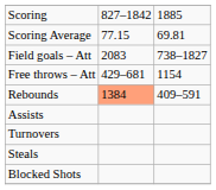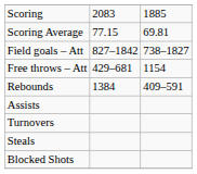 <table class="wikitable">
 <tr>
 </tr>
 <tr>
 <td>Scoring</td>
-<td>827–1842</td>
+<td>2083</td>
 <td>1885</td>
 </tr>
 <tr>
 <td>Scoring Average</td>
 <td>77.15</td>
 <td>69.81</td>
 </tr>
 <tr>
 <td>Field goals – Att</td>
-<td>2083</td>
+<td>827–1842</td>
 <td>738–1827</td>
 </tr>
 <tr>
 <td>Free throws – Att</td>
 <td>429–681</td>
 <td>1154</td>
 </tr>
 <tr>
 <td>Rebounds</td>
-<td style="background: lightsalmon;">1384</td>
+<td>1384</td>
 <td>409–591</td>
 </tr>
 <tr>
 <td>Assists</td>
 <td></td>
 <td></td>
 </tr>
 <tr>
 <td>Turnovers</td>
 <td></td>
 <td></td>
 </tr>
 <tr>
 <td>Steals</td>
 <td></td>
 <td></td>
 </tr>
 <tr>
 <td>Blocked Shots</td>
 <td></td>
 <td></td>
 </tr>
 <tr>
 </tr>
 </table>
